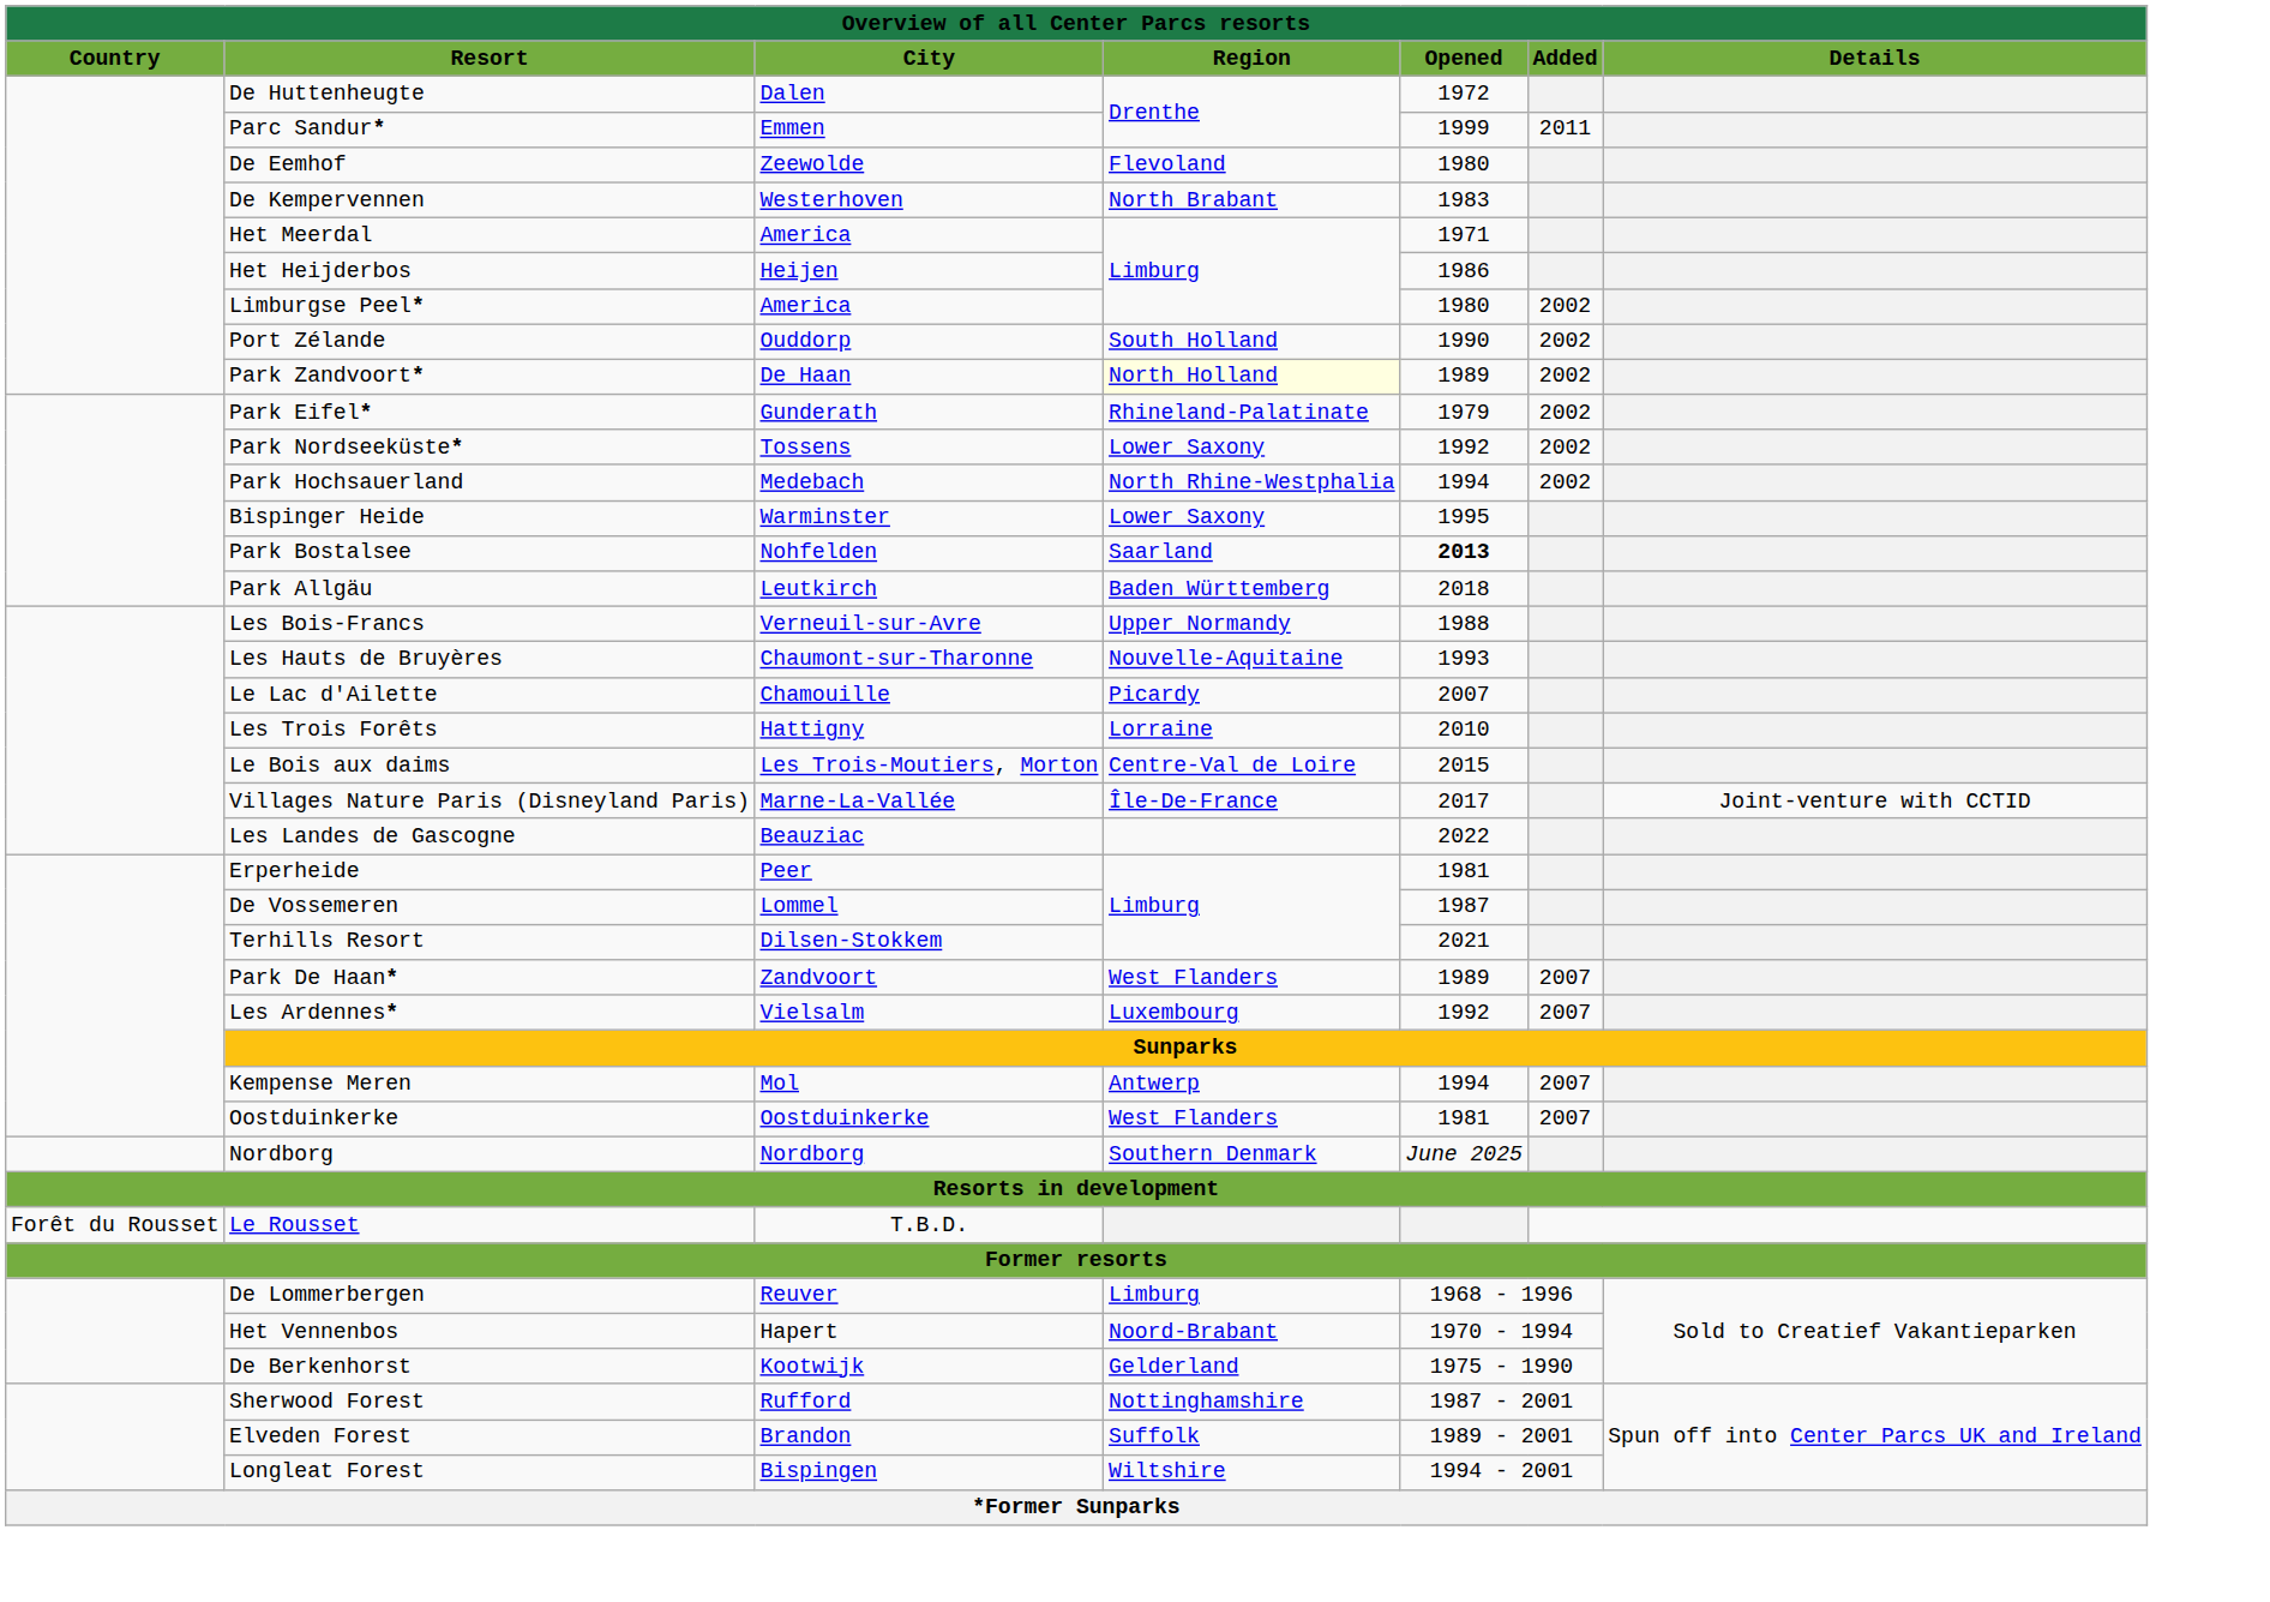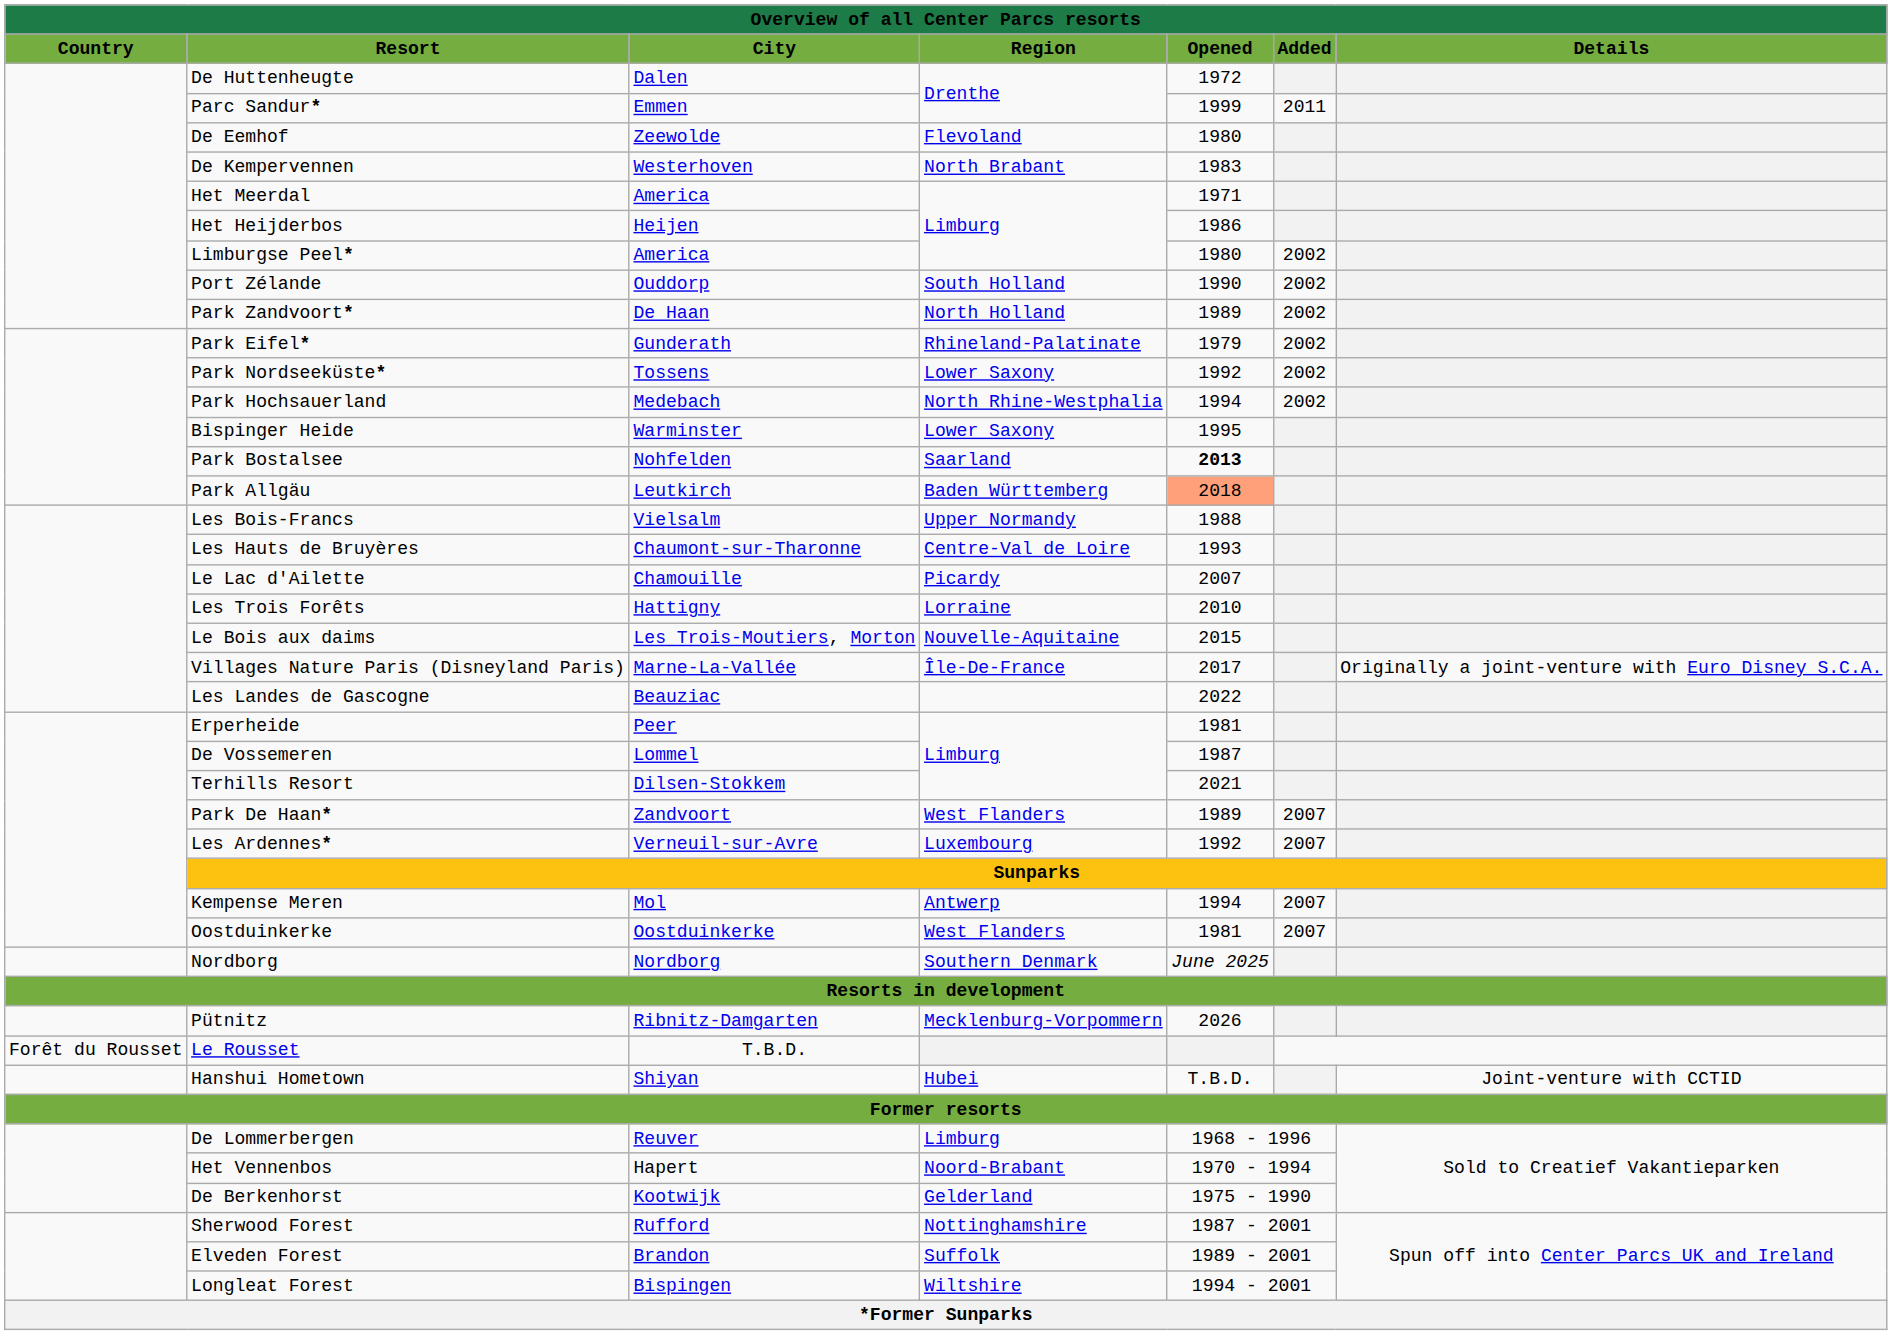 <table class="wikitable sortable" border="1">
 <tr>
 <th colspan="7" style="background:#1D7B47 ">Overview of all Center Parcs resorts</th>
 </tr>
 <tr>
 <th style="background:#75AD40 ">Country</th>
 <th style="background:#75AD40 ">Resort</th>
 <th style="background:#75AD40 ">City</th>
 <th style="background:#75AD40 ">Region</th>
 <th style="background:#75AD40 ">Opened</th>
 <th style="background:#75AD40 ">Added</th>
 <th style="background:#75AD40 ">Details</th>
 </tr>
 <tr>
 <td rowspan="9"></td>
 <td>De Huttenheugte</td>
 <td><a href='#'>Dalen</a></td>
 <td rowspan="2"><a href='#'>Drenthe</a></td>
 <td align="center">1972</td>
 <th align="center"></th>
 <th></th>
 </tr>
 <tr>
 <td>Parc Sandur<strong>*</strong></td>
 <td><a href='#'>Emmen</a></td>
 <td align="center">1999</td>
 <td align="center">2011</td>
 <th></th>
 </tr>
 <tr>
 <td>De Eemhof</td>
 <td><a href='#'>Zeewolde</a></td>
 <td><a href='#'>Flevoland</a></td>
 <td align="center">1980</td>
 <th align="center"></th>
 <th></th>
 </tr>
 <tr>
 <td>De Kempervennen</td>
 <td><a href='#'>Westerhoven</a></td>
 <td><a href='#'>North Brabant</a></td>
 <td align="center">1983</td>
 <th align="center"></th>
 <th></th>
 </tr>
 <tr>
 <td>Het Meerdal</td>
 <td><a href='#'>America</a></td>
 <td rowspan="3"><a href='#'>Limburg</a></td>
 <td align="center">1971</td>
 <th align="center"></th>
 <th></th>
 </tr>
 <tr>
 <td>Het Heijderbos</td>
 <td><a href='#'>Heijen</a></td>
 <td align="center">1986</td>
 <th align="center"></th>
 <th></th>
 </tr>
 <tr>
 <td>Limburgse Peel<strong>*</strong></td>
 <td><a href='#'>America</a></td>
 <td align="center">1980</td>
 <td align="center">2002</td>
 <th></th>
 </tr>
 <tr>
 <td>Port Zélande</td>
 <td><a href='#'>Ouddorp</a></td>
 <td><a href='#'>South Holland</a></td>
 <td align="center">1990</td>
 <td align="center">2002</td>
 <th></th>
 </tr>
 <tr>
 <td>Park Zandvoort<strong>*</strong></td>
 <td><a href='#'>De Haan</a></td>
-<td style="background: lightyellow;"><a href='#'>North Holland</a></td>
+<td><a href='#'>North Holland</a></td>
 <td align="center">1989</td>
 <td align="center">2002</td>
 <th></th>
 </tr>
 <tr>
 <td rowspan="6"></td>
 <td>Park Eifel<strong>*</strong></td>
 <td><a href='#'>Gunderath</a></td>
 <td><a href='#'>Rhineland-Palatinate</a></td>
 <td align="center">1979</td>
 <td align="center">2002</td>
 <th></th>
 </tr>
 <tr>
 <td>Park Nordseeküste<strong>*</strong></td>
 <td><a href='#'>Tossens</a></td>
 <td><a href='#'>Lower Saxony</a></td>
 <td align="center">1992</td>
 <td align="center">2002</td>
 <th></th>
 </tr>
 <tr>
 <td>Park Hochsauerland</td>
 <td><a href='#'>Medebach</a></td>
 <td><a href='#'>North Rhine-Westphalia</a></td>
 <td align="center">1994</td>
 <td align="center">2002</td>
 <th></th>
 </tr>
 <tr>
 <td>Bispinger Heide</td>
 <td><a href='#'>Warminster</a></td>
 <td><a href='#'>Lower Saxony</a></td>
 <td align="center">1995</td>
 <th align="center"></th>
 <th></th>
 </tr>
 <tr>
 <td>Park Bostalsee</td>
 <td><a href='#'>Nohfelden</a></td>
 <td><a href='#'>Saarland</a></td>
 <td align="center"><strong>2013</strong></td>
 <th align="center"></th>
 <th></th>
 </tr>
 <tr>
 <td>Park Allgäu</td>
 <td><a href='#'>Leutkirch</a></td>
 <td><a href='#'>Baden Württemberg</a></td>
-<td align="center">2018</td>
+<td align="center" style="background: lightsalmon;">2018</td>
 <th align="center"></th>
 <th></th>
 </tr>
 <tr>
 <td rowspan="7"></td>
 <td>Les Bois-Francs</td>
-<td><a href='#'>Verneuil-sur-Avre</a></td>
+<td><a href='#'>Vielsalm</a></td>
 <td><a href='#'>Upper Normandy</a></td>
 <td align="center">1988</td>
 <th align="center"></th>
 <th></th>
 </tr>
 <tr>
 <td>Les Hauts de Bruyères</td>
 <td><a href='#'>Chaumont-sur-Tharonne</a></td>
-<td><a href='#'>Nouvelle-Aquitaine</a></td>
+<td><a href='#'>Centre-Val de Loire</a></td>
 <td align="center">1993</td>
 <th align="center"></th>
 <th></th>
 </tr>
 <tr>
 <td>Le Lac d'Ailette</td>
 <td><a href='#'>Chamouille</a></td>
 <td><a href='#'>Picardy</a></td>
 <td align="center">2007</td>
 <th align="center"></th>
 <th></th>
 </tr>
 <tr>
 <td>Les Trois Forêts</td>
 <td><a href='#'>Hattigny</a></td>
 <td><a href='#'>Lorraine</a></td>
 <td align="center">2010</td>
 <th align="center"></th>
 <th></th>
 </tr>
 <tr>
 <td>Le Bois aux daims</td>
 <td><a href='#'>Les Trois-Moutiers</a>, <a href='#'>Morton</a></td>
-<td><a href='#'>Centre-Val de Loire</a></td>
+<td><a href='#'>Nouvelle-Aquitaine</a></td>
 <td align="center">2015</td>
 <th align="center"></th>
 <th></th>
 </tr>
 <tr>
 <td>Villages Nature Paris (Disneyland Paris)</td>
 <td><a href='#'>Marne-La-Vallée</a></td>
 <td><a href='#'>Île-De-France</a></td>
 <td align="center">2017</td>
 <th align="center"></th>
-<td align="center">Joint-venture with CCTID</td>
+<td align="center">Originally a joint-venture with <a href='#'>Euro Disney S.C.A.</a></td>
 </tr>
 <tr>
 <td>Les Landes de Gascogne</td>
 <td><a href='#'>Beauziac</a></td>
 <td></td>
 <td align="center">2022</td>
 <th align="center"></th>
 <th></th>
 </tr>
 <tr>
 <td rowspan="8"></td>
 <td>Erperheide</td>
 <td><a href='#'>Peer</a></td>
 <td rowspan="3"><a href='#'>Limburg</a></td>
 <td align="center">1981</td>
 <th align="center"></th>
 <th></th>
 </tr>
 <tr>
 <td>De Vossemeren</td>
 <td><a href='#'>Lommel</a></td>
 <td align="center">1987</td>
 <th align="center"></th>
 <th></th>
 </tr>
 <tr>
 <td>Terhills Resort</td>
 <td><a href='#'>Dilsen-Stokkem</a></td>
 <td align="center">2021</td>
 <th align="center"></th>
 <th></th>
 </tr>
 <tr>
 <td>Park De Haan<strong>*</strong></td>
 <td><a href='#'>Zandvoort</a></td>
 <td><a href='#'>West Flanders</a></td>
 <td align="center">1989</td>
 <td align="center">2007</td>
 <th></th>
 </tr>
 <tr>
 <td>Les Ardennes<strong>*</strong></td>
-<td><a href='#'>Vielsalm</a></td>
+<td><a href='#'>Verneuil-sur-Avre</a></td>
 <td><a href='#'>Luxembourg</a></td>
 <td align="center">1992</td>
 <td align="center">2007</td>
 <th align="center"></th>
 </tr>
 <tr>
 <th colspan="6" style="background:#FDC210 ">Sunparks</th>
 </tr>
 <tr>
 <td>Kempense Meren</td>
 <td><a href='#'>Mol</a></td>
 <td><a href='#'>Antwerp</a></td>
 <td align="center">1994</td>
 <td align="center">2007</td>
 <th></th>
 </tr>
 <tr>
 <td>Oostduinkerke</td>
 <td><a href='#'>Oostduinkerke</a></td>
 <td><a href='#'>West Flanders</a></td>
 <td align="center">1981</td>
 <td align="center">2007</td>
 <th></th>
 </tr>
 <tr>
 <td></td>
 <td>Nordborg</td>
 <td><a href='#'>Nordborg</a></td>
 <td><a href='#'>Southern Denmark</a></td>
 <td align="center"><em>June 2025</em></td>
 <th align="center"></th>
 <th></th>
 </tr>
 <tr bgcolor=#EEEEEE>
 <th colspan="7" style="background:#75AD40 "><strong>Resorts in development</strong></th>
 </tr>
 <tr>
+<td></td>
+<td>Pütnitz</td>
+<td><a href='#'>Ribnitz-Damgarten</a></td>
+<td><a href='#'>Mecklenburg-Vorpommern</a></td>
+<td align="center">2026</td>
+<th align="center"></th>
+<th></th>
+</tr>
+<tr>
 <td>Forêt du Rousset</td>
 <td><a href='#'>Le Rousset</a></td>
 <td align="center">T.B.D.</td>
 <th align="center"></th>
 <th></th>
+</tr>
+<tr>
+<td></td>
+<td>Hanshui Hometown</td>
+<td><a href='#'>Shiyan</a></td>
+<td><a href='#'>Hubei</a></td>
+<td align="center">T.B.D.</td>
+<th align="center"></th>
+<td align="center">Joint-venture with CCTID</td>
 </tr>
 <tr>
 <th colspan="7" style="background:#75AD40 "><strong>Former resorts</strong></th>
 </tr>
 <tr>
 <td rowspan="3"></td>
 <td>De Lommerbergen</td>
 <td><a href='#'>Reuver</a></td>
 <td><a href='#'>Limburg</a></td>
 <td colspan="2" align="center">1968 - 1996</td>
 <td rowspan="3" align="center">Sold to Creatief Vakantieparken</td>
 </tr>
 <tr>
 <td>Het Vennenbos</td>
 <td>Hapert</td>
 <td><a href='#'>Noord-Brabant</a></td>
 <td colspan="2" align="center">1970 - 1994</td>
 </tr>
 <tr>
 <td>De Berkenhorst</td>
 <td><a href='#'>Kootwijk</a></td>
 <td><a href='#'>Gelderland</a></td>
 <td colspan="2" align="center">1975 - 1990</td>
 </tr>
 <tr>
 <td rowspan="3"></td>
 <td>Sherwood Forest</td>
 <td><a href='#'>Rufford</a></td>
 <td><a href='#'>Nottinghamshire</a></td>
 <td colspan="2" align="center">1987 - 2001</td>
 <td rowspan="3" align="center">Spun off into <a href='#'>Center Parcs UK and Ireland</a></td>
 </tr>
 <tr>
 <td>Elveden Forest</td>
 <td><a href='#'>Brandon</a></td>
 <td><a href='#'>Suffolk</a></td>
 <td colspan="2" align="center">1989 - 2001</td>
 </tr>
 <tr>
 <td>Longleat Forest</td>
 <td><a href='#'>Bispingen</a></td>
 <td><a href='#'>Wiltshire</a></td>
 <td colspan="2" align="center">1994 - 2001</td>
 </tr>
 <tr>
 <th colspan="7"><strong>*Former Sunparks</strong></th>
 </tr>
 </table>
